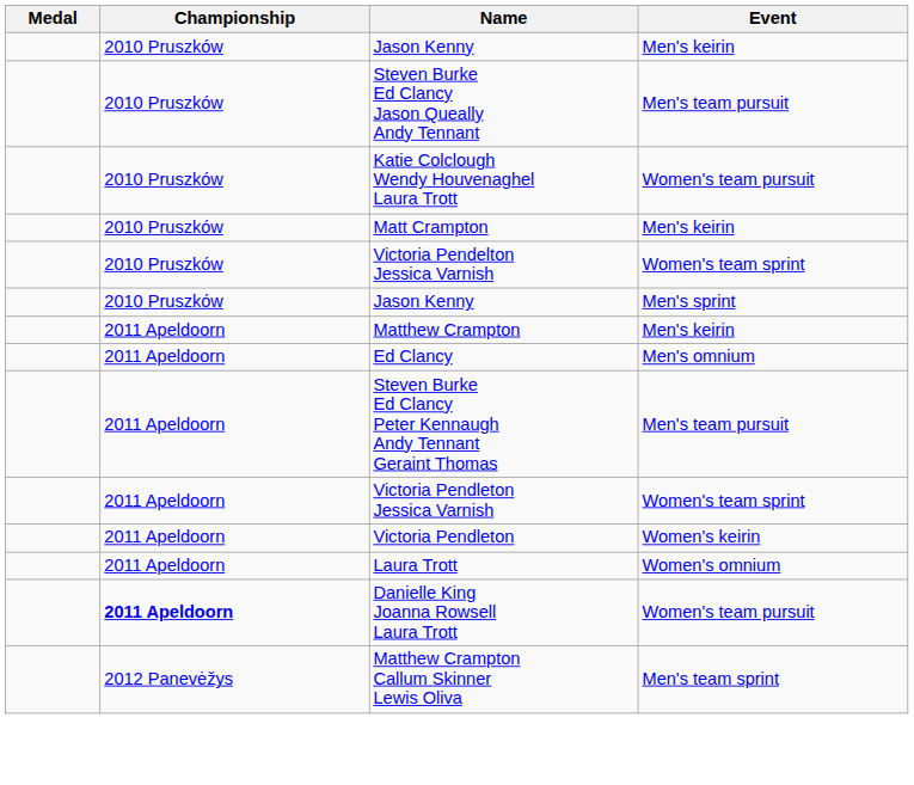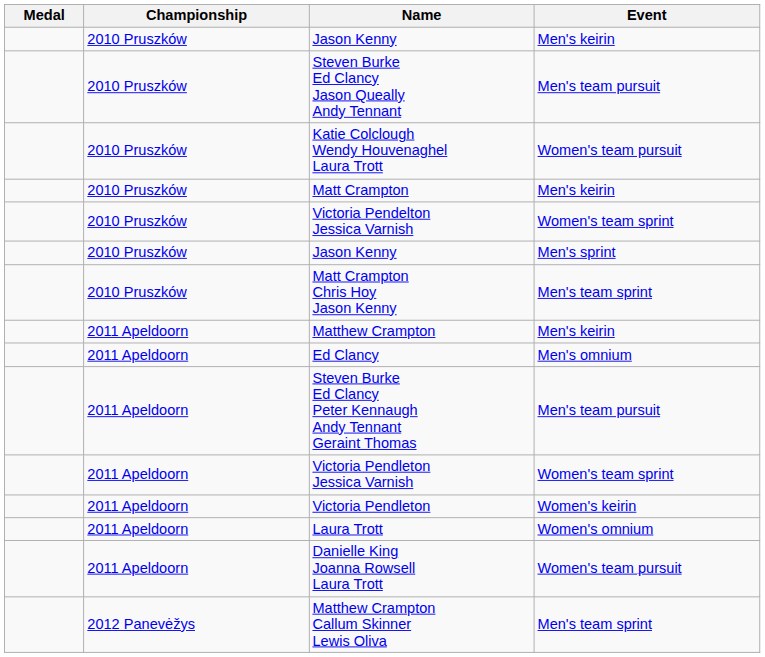 <table class="wikitable sortable">
 <tr>
 <th style="width:5em">Medal</th>
 <th style="width:15em">Championship</th>
 <th style="width:15em">Name</th>
 <th style="width:15em">Event</th>
 </tr>
 <tr>
 <td></td>
 <td> <a href='#'>2010 Pruszków</a></td>
 <td><a href='#'>Jason Kenny</a></td>
 <td><a href='#'>Men's keirin</a></td>
 </tr>
 <tr>
 <td></td>
 <td> <a href='#'>2010 Pruszków</a></td>
 <td><a href='#'>Steven Burke</a><br><a href='#'>Ed Clancy</a><br><a href='#'>Jason Queally</a><br><a href='#'>Andy Tennant</a></td>
 <td><a href='#'>Men's team pursuit</a></td>
 </tr>
 <tr>
 <td></td>
 <td> <a href='#'>2010 Pruszków</a></td>
 <td><a href='#'>Katie Colclough</a><br><a href='#'>Wendy Houvenaghel</a><br> <a href='#'>Laura Trott</a></td>
 <td><a href='#'>Women's team pursuit</a></td>
 </tr>
 <tr>
 <td></td>
 <td> <a href='#'>2010 Pruszków</a></td>
 <td><a href='#'>Matt Crampton</a></td>
 <td><a href='#'>Men's keirin</a></td>
 </tr>
 <tr>
 <td></td>
 <td> <a href='#'>2010 Pruszków</a></td>
 <td><a href='#'>Victoria Pendelton</a><br><a href='#'>Jessica Varnish</a></td>
 <td><a href='#'>Women's team sprint</a></td>
 </tr>
 <tr>
 <td></td>
 <td> <a href='#'>2010 Pruszków</a></td>
 <td><a href='#'>Jason Kenny</a></td>
 <td><a href='#'>Men's sprint</a></td>
 </tr>
 <tr>
 <td></td>
+<td> <a href='#'>2010 Pruszków</a></td>
+<td><a href='#'>Matt Crampton</a><br><a href='#'>Chris Hoy</a><br><a href='#'>Jason Kenny</a></td>
+<td><a href='#'>Men's team sprint</a></td>
+</tr>
+<tr>
+<td></td>
 <td> <a href='#'>2011 Apeldoorn</a></td>
 <td><a href='#'>Matthew Crampton</a></td>
 <td><a href='#'>Men's keirin</a></td>
 </tr>
 <tr>
 <td></td>
 <td> <a href='#'>2011 Apeldoorn</a></td>
 <td><a href='#'>Ed Clancy</a></td>
 <td><a href='#'>Men's omnium</a></td>
 </tr>
 <tr>
 <td></td>
 <td> <a href='#'>2011 Apeldoorn</a></td>
 <td><a href='#'>Steven Burke</a><br><a href='#'>Ed Clancy</a><br><a href='#'>Peter Kennaugh</a><br><a href='#'>Andy Tennant</a><br><a href='#'>Geraint Thomas</a></td>
 <td><a href='#'>Men's team pursuit</a></td>
 </tr>
 <tr>
 <td></td>
 <td> <a href='#'>2011 Apeldoorn</a></td>
 <td><a href='#'>Victoria Pendleton</a><br><a href='#'>Jessica Varnish</a></td>
 <td><a href='#'>Women's team sprint</a></td>
 </tr>
 <tr>
 <td></td>
 <td> <a href='#'>2011 Apeldoorn</a></td>
 <td><a href='#'>Victoria Pendleton</a></td>
 <td><a href='#'>Women's keirin</a></td>
 </tr>
 <tr>
 <td></td>
 <td> <a href='#'>2011 Apeldoorn</a></td>
 <td><a href='#'>Laura Trott</a></td>
 <td><a href='#'>Women's omnium</a></td>
 </tr>
 <tr>
 <td></td>
-<td><strong> <a href='#'>2011 Apeldoorn</a></strong></td>
+<td> <a href='#'>2011 Apeldoorn</a></td>
 <td><a href='#'>Danielle King</a><br><a href='#'>Joanna Rowsell</a><br><a href='#'>Laura Trott</a></td>
 <td><a href='#'>Women's team pursuit</a></td>
 </tr>
 <tr>
 <td></td>
 <td> <a href='#'>2012 Panevėžys</a></td>
 <td><a href='#'>Matthew Crampton</a><br> <a href='#'>Callum Skinner</a><br><a href='#'>Lewis Oliva</a></td>
 <td><a href='#'>Men's team sprint</a></td>
 </tr>
 </table>
